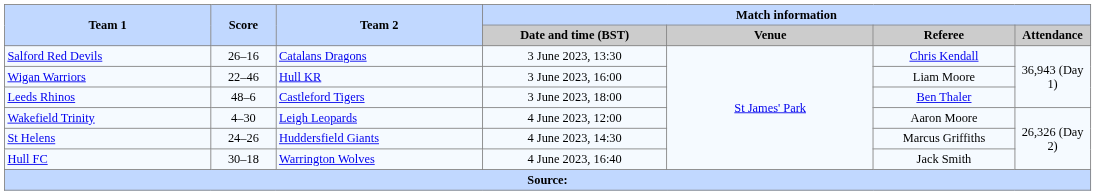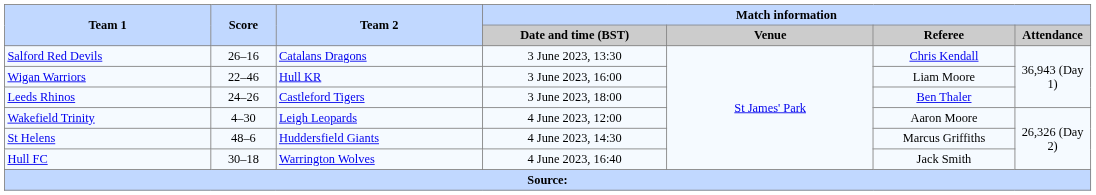 <table border=1 style="border-collapse:collapse; font-size:90%; text-align:center;" cellpadding=3 cellspacing=0 width=100%>
 <tr style="background:#C1D8ff;">
 <th scope="col" rowspan=2 width=19%>Team 1</th>
 <th scope="col" rowspan=2 width=6%>Score</th>
 <th scope="col" rowspan=2 width=19%>Team 2</th>
 <th colspan=4>Match information</th>
 </tr>
 <tr style="background:#CCCCCC;">
 <th scope="col" width=17%>Date and time (BST)</th>
 <th scope="col" width=19%>Venue</th>
 <th scope="col" width=13%>Referee</th>
 <th scope="col" width=7%>Attendance</th>
 </tr>
 <tr style="background:#F5FAFF;">
 <td style="text-align:left;"> <a href='#'>Salford Red Devils</a></td>
 <td>26–16</td>
 <td style="text-align:left;"> <a href='#'>Catalans Dragons</a></td>
 <td>3 June 2023, 13:30</td>
 <td Rowspan=6><a href='#'>St James' Park</a></td>
 <td><a href='#'>Chris Kendall</a></td>
 <td Rowspan=3>36,943 (Day 1)</td>
 </tr>
 <tr style="background:#F5FAFF;">
 <td style="text-align:left;"> <a href='#'>Wigan Warriors</a></td>
 <td>22–46</td>
 <td style="text-align:left;"> <a href='#'>Hull KR</a></td>
 <td>3 June 2023, 16:00</td>
 <td>Liam Moore</td>
 </tr>
 <tr style="background:#F5FAFF;">
 <td style="text-align:left;"> <a href='#'>Leeds Rhinos</a></td>
-<td>48–6</td>
+<td>24–26</td>
 <td style="text-align:left;"> <a href='#'>Castleford Tigers</a></td>
 <td>3 June 2023, 18:00</td>
 <td><a href='#'>Ben Thaler</a></td>
 </tr>
 <tr style="background:#F5FAFF;">
 <td style="text-align:left;"> <a href='#'>Wakefield Trinity</a></td>
 <td>4–30</td>
 <td style="text-align:left;"> <a href='#'>Leigh Leopards</a></td>
 <td>4 June 2023, 12:00</td>
 <td>Aaron Moore</td>
 <td Rowspan=3>26,326 (Day 2)</td>
 </tr>
 <tr style="background:#F5FAFF;">
 <td style="text-align:left;"> <a href='#'>St Helens</a></td>
-<td>24–26</td>
+<td>48–6</td>
 <td style="text-align:left;"> <a href='#'>Huddersfield Giants</a></td>
 <td>4 June 2023, 14:30</td>
 <td>Marcus Griffiths</td>
 </tr>
 <tr style="background:#F5FAFF;">
 <td style="text-align:left;"> <a href='#'>Hull FC</a></td>
 <td>30–18</td>
 <td style="text-align:left;"> <a href='#'>Warrington Wolves</a></td>
 <td>4 June 2023, 16:40</td>
 <td>Jack Smith</td>
 </tr>
 <tr style="background:#c1d8ff;">
 <th colspan=7>Source:</th>
 </tr>
 </table>
